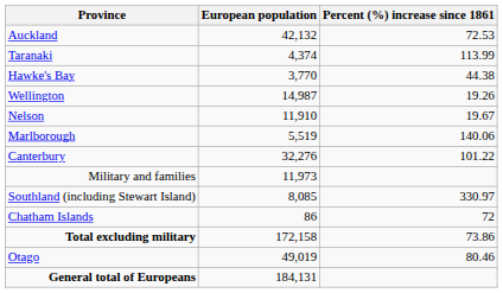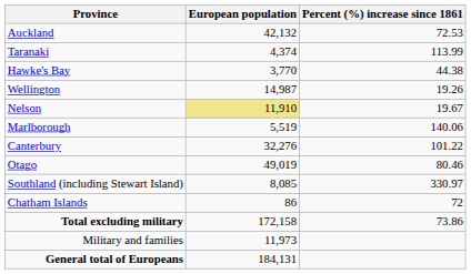 <table class="wikitable" style="text-align:right">
 <tr>
 <th>Province</th>
 <th>European population</th>
 <th>Percent (%) increase since 1861</th>
 </tr>
 <tr>
 <td align="left"><a href='#'>Auckland</a></td>
 <td>42,132</td>
 <td>72.53</td>
 </tr>
 <tr>
 <td align="left"><a href='#'>Taranaki</a></td>
 <td>4,374</td>
 <td>113.99</td>
 </tr>
 <tr>
 <td align="left"><a href='#'>Hawke's Bay</a></td>
 <td>3,770</td>
 <td>44.38</td>
 </tr>
 <tr>
 <td align="left"><a href='#'>Wellington</a></td>
 <td>14,987</td>
 <td>19.26</td>
 </tr>
 <tr>
 <td align="left"><a href='#'>Nelson</a></td>
-<td>11,910</td>
+<td style="background: khaki;">11,910</td>
 <td>19.67</td>
 </tr>
 <tr>
 <td align="left"><a href='#'>Marlborough</a></td>
 <td>5,519</td>
 <td>140.06</td>
 </tr>
 <tr>
 <td align="left"><a href='#'>Canterbury</a></td>
 <td>32,276</td>
 <td>101.22</td>
 </tr>
 <tr>
-<td>Military and families</td>
-<td>11,973</td>
-<td></td>
+<td align="left"><a href='#'>Otago</a></td>
+<td>49,019</td>
+<td>80.46</td>
 </tr>
 <tr>
 <td align="left"><a href='#'>Southland</a> (including Stewart Island)</td>
 <td>8,085</td>
 <td>330.97</td>
 </tr>
 <tr>
 <td align="left"><a href='#'>Chatham Islands</a></td>
 <td>86</td>
 <td>72</td>
 </tr>
 <tr>
 <td><strong>Total excluding military</strong></td>
 <td>172,158</td>
 <td>73.86</td>
 </tr>
 <tr>
-<td align="left"><a href='#'>Otago</a></td>
-<td>49,019</td>
-<td>80.46</td>
+<td>Military and families</td>
+<td>11,973</td>
+<td></td>
 </tr>
 <tr>
 <td><strong>General total of Europeans</strong></td>
 <td>184,131</td>
 </tr>
 </table>
